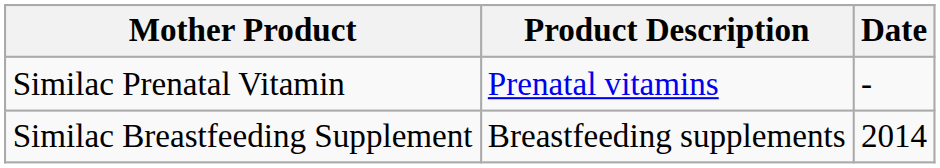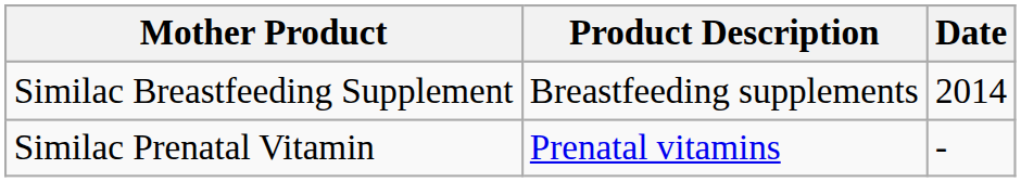 <table class="wikitable">
 <tr>
 <th>Mother Product</th>
 <th>Product Description</th>
 <th>Date</th>
 </tr>
 <tr>
+<td>Similac Breastfeeding Supplement</td>
+<td>Breastfeeding supplements</td>
+<td>2014</td>
+</tr>
+<tr>
 <td>Similac Prenatal Vitamin</td>
 <td><a href='#'>Prenatal vitamins</a></td>
 <td>-</td>
 </tr>
-<tr>
-<td>Similac Breastfeeding Supplement</td>
-<td>Breastfeeding supplements</td>
-<td>2014</td>
-</tr>
 </table>
